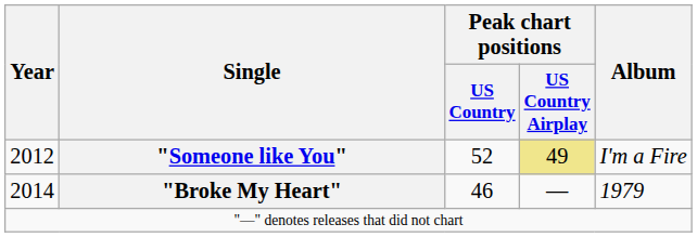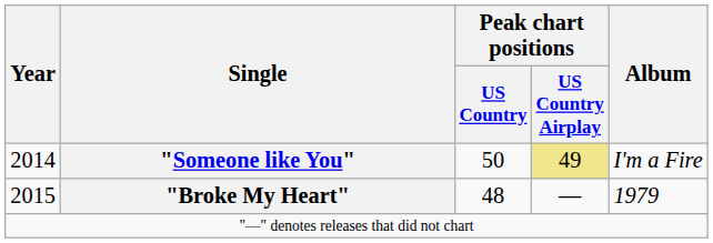 <table class="wikitable plainrowheaders" style="text-align:center;">
 <tr>
 <th rowspan="2">Year</th>
 <th rowspan="2" style="width:17em;">Single</th>
 <th colspan="2">Peak chart<br>positions</th>
 <th rowspan="2">Album</th>
 </tr>
 <tr style="font-size:smaller;">
 <th style="width:45px;"><a href='#'>US Country</a><br></th>
 <th style="width:45px;"><a href='#'>US Country Airplay</a><br></th>
 </tr>
 <tr>
-<td>2012</td>
+<td>2014</td>
 <th scope="row">"<a href='#'>Someone like You</a>"</th>
-<td>52</td>
+<td>50</td>
 <td style="background: khaki;">49</td>
 <td style="text-align:left;"><em>I'm a Fire</em></td>
 </tr>
 <tr>
-<td>2014</td>
+<td>2015</td>
 <th scope="row">"Broke My Heart"</th>
-<td>46</td>
+<td>48</td>
 <td>—</td>
 <td style="text-align:left;"><em>1979</em></td>
 </tr>
 <tr>
 <td colspan="5" style="font-size:8pt">"—" denotes releases that did not chart</td>
 </tr>
 </table>
